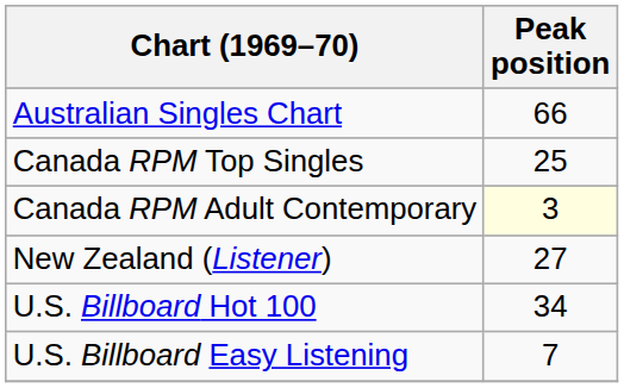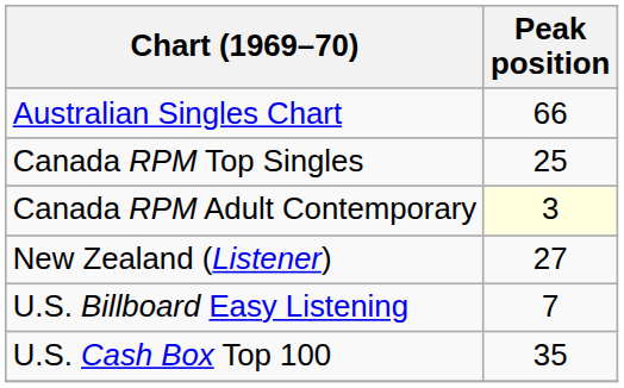 <table class="wikitable sortable">
 <tr>
 <th>Chart (1969–70)</th>
 <th>Peak<br>position</th>
 </tr>
 <tr>
 <td><a href='#'>Australian Singles Chart</a></td>
 <td style="text-align:center;">66</td>
 </tr>
 <tr>
 <td>Canada <em>RPM</em> Top Singles</td>
 <td style="text-align:center;">25</td>
 </tr>
 <tr>
 <td>Canada <em>RPM</em> Adult Contemporary</td>
 <td style="background: lightyellow; text-align:center;">3</td>
 </tr>
 <tr>
 <td>New Zealand (<em><a href='#'>Listener</a></em>)</td>
 <td style="text-align:center;">27</td>
 </tr>
 <tr>
-<td>U.S. <a href='#'><em>Billboard</em> Hot 100</a></td>
-<td style="text-align:center;">34</td>
-</tr>
-<tr>
 <td>U.S. <em>Billboard</em> <a href='#'>Easy Listening</a></td>
 <td align="center">7</td>
 </tr>
 <tr>
+<td>U.S. <em><a href='#'>Cash Box</a></em> Top 100</td>
+<td style="text-align:center;">35</td>
+</tr>
+<tr>
 </tr>
 </table>
